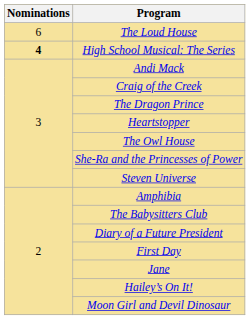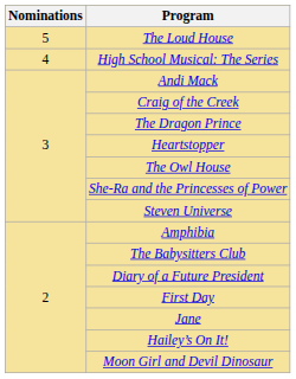 <table class="wikitable" rowspan=2 style="text-align: center; background: #f6e39c">
 <tr>
 <th scope="col" width="55" align="center">Nominations</th>
 <th scope="col" align="center">Program</th>
 </tr>
 <tr>
-<td>6</td>
+<td>5</td>
 <td><em><a href='#'>The Loud House</a></em></td>
 </tr>
 <tr>
-<td><strong>4</strong></td>
+<td>4</td>
 <td><em><a href='#'>High School Musical: The Series</a></em></td>
 </tr>
 <tr>
 <td rowspan=7>3</td>
 <td><em><a href='#'>Andi Mack</a></em></td>
 </tr>
 <tr>
 <td><em><a href='#'>Craig of the Creek</a></em></td>
 </tr>
 <tr>
 <td><em><a href='#'>The Dragon Prince</a></em></td>
 </tr>
 <tr>
 <td><em><a href='#'>Heartstopper</a></em></td>
 </tr>
 <tr>
 <td><em><a href='#'>The Owl House</a></em></td>
 </tr>
 <tr>
 <td><em><a href='#'>She-Ra and the Princesses of Power</a></em></td>
 </tr>
 <tr>
 <td><em><a href='#'>Steven Universe</a></em></td>
 </tr>
 <tr>
 <td rowspan=7>2</td>
 <td><em><a href='#'>Amphibia</a></em></td>
 </tr>
 <tr>
 <td><em><a href='#'>The Babysitters Club</a></em></td>
 </tr>
 <tr>
 <td><em><a href='#'>Diary of a Future President</a></em></td>
 </tr>
 <tr>
 <td><em><a href='#'>First Day</a></em></td>
 </tr>
 <tr>
 <td><em><a href='#'>Jane</a></em></td>
 </tr>
 <tr>
 <td><em><a href='#'>Hailey’s On It!</a></em></td>
 </tr>
 <tr>
 <td><em><a href='#'>Moon Girl and Devil Dinosaur</a></em></td>
 </tr>
 </table>
